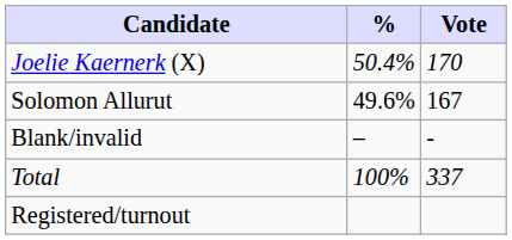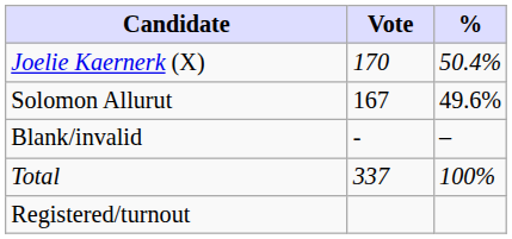 <table class="wikitable">
 <tr>
 <th style="background:#ddf; width:220px;">Candidate</th>
+<th style="background:#ddf; width:50px;">Vote</th>
 <th style="background:#ddf; width:30px;">%</th>
-<th style="background:#ddf; width:50px;">Vote</th>
 </tr>
 <tr>
 <td><em><a href='#'>Joelie Kaernerk</a></em> (X)</td>
+<td><em>170</em></td>
 <td><em>50.4%</em></td>
-<td><em>170</em></td>
 </tr>
 <tr>
 <td>Solomon Allurut</td>
+<td>167</td>
 <td>49.6%</td>
-<td>167</td>
 </tr>
 <tr>
 <td>Blank/invalid</td>
+<td>-</td>
 <td>–</td>
-<td>-</td>
 </tr>
 <tr>
 <td><em>Total</em></td>
+<td><em>337</em></td>
 <td><em>100%</em></td>
-<td><em>337</em></td>
 </tr>
 <tr>
 <td>Registered/turnout</td>
 <td></td>
 <td></td>
 </tr>
 </table>
